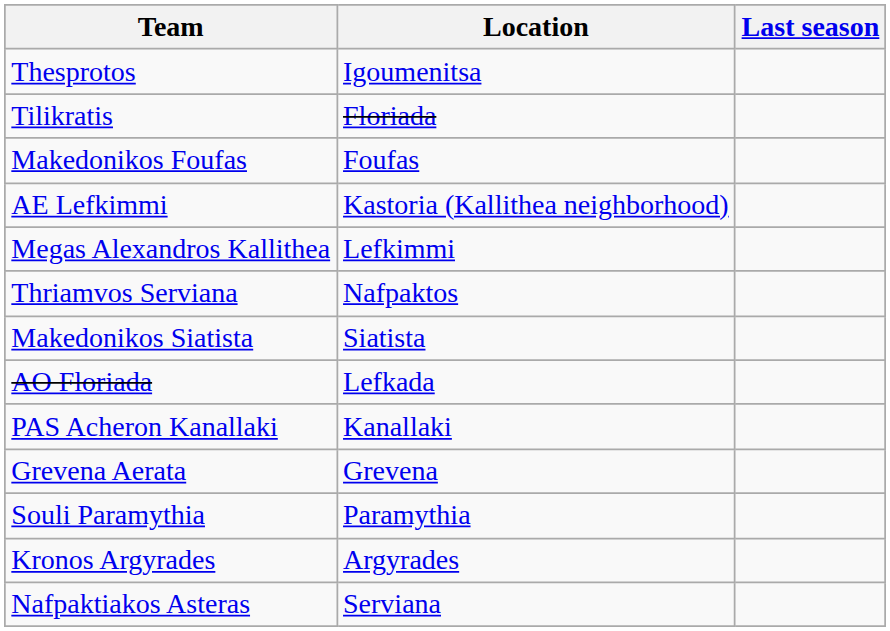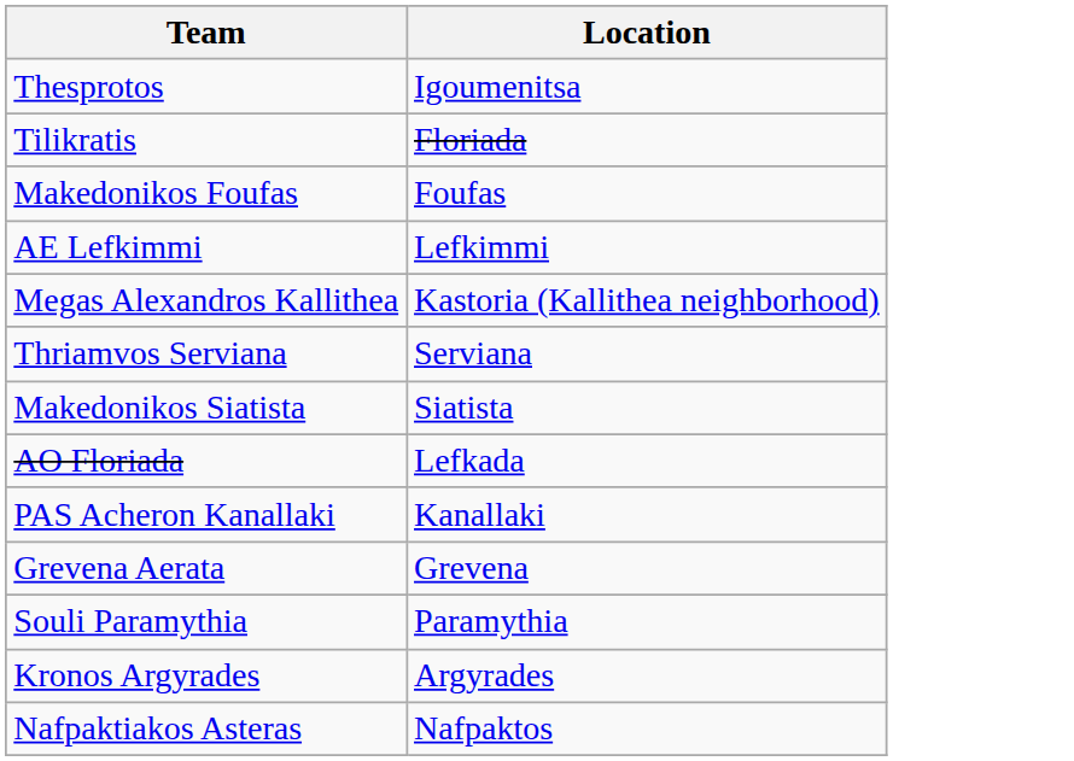 <table class="wikitable sortable">
 <tr>
 <th>Team</th>
 <th>Location</th>
-<th><a href='#'>Last season</a></th>
 </tr>
 <tr>
 <td><a href='#'>Thesprotos</a></td>
 <td><a href='#'>Igoumenitsa</a></td>
-<td></td>
 </tr>
 <tr>
 <td><a href='#'>Tilikratis</a></td>
 <td><s><a href='#'>Floriada</a></s></td>
-<td></td>
 </tr>
 <tr>
 <td><a href='#'>Makedonikos Foufas</a></td>
 <td><a href='#'>Foufas</a></td>
-<td></td>
 </tr>
 <tr>
 <td><a href='#'>AE Lefkimmi</a></td>
-<td><a href='#'>Kastoria (Kallithea neighborhood)</a></td>
-<td></td>
+<td><a href='#'>Lefkimmi</a></td>
 </tr>
 <tr>
 <td><a href='#'>Megas Alexandros Kallithea</a></td>
-<td><a href='#'>Lefkimmi</a></td>
-<td></td>
+<td><a href='#'>Kastoria (Kallithea neighborhood)</a></td>
 </tr>
 <tr>
 <td><a href='#'>Thriamvos Serviana</a></td>
-<td><a href='#'>Nafpaktos</a></td>
-<td></td>
+<td><a href='#'>Serviana</a></td>
 </tr>
 <tr>
 <td><a href='#'>Makedonikos Siatista</a></td>
 <td><a href='#'>Siatista</a></td>
-<td></td>
 </tr>
 <tr>
 <td><s><a href='#'>AO Floriada</a></s></td>
 <td><a href='#'>Lefkada</a></td>
-<td><s></s></td>
 </tr>
 <tr>
 <td><a href='#'>PAS Acheron Kanallaki</a></td>
 <td><a href='#'>Kanallaki</a></td>
-<td></td>
 </tr>
 <tr>
 <td><a href='#'>Grevena Aerata</a></td>
 <td><a href='#'>Grevena</a></td>
-<td></td>
 </tr>
 <tr>
 <td><a href='#'>Souli Paramythia</a></td>
 <td><a href='#'>Paramythia</a></td>
-<td></td>
 </tr>
 <tr>
 <td><a href='#'>Kronos Argyrades</a></td>
 <td><a href='#'>Argyrades</a></td>
-<td></td>
 </tr>
 <tr>
 <td><a href='#'>Nafpaktiakos Asteras</a></td>
-<td><a href='#'>Serviana</a></td>
-<td></td>
+<td><a href='#'>Nafpaktos</a></td>
 </tr>
 </table>
